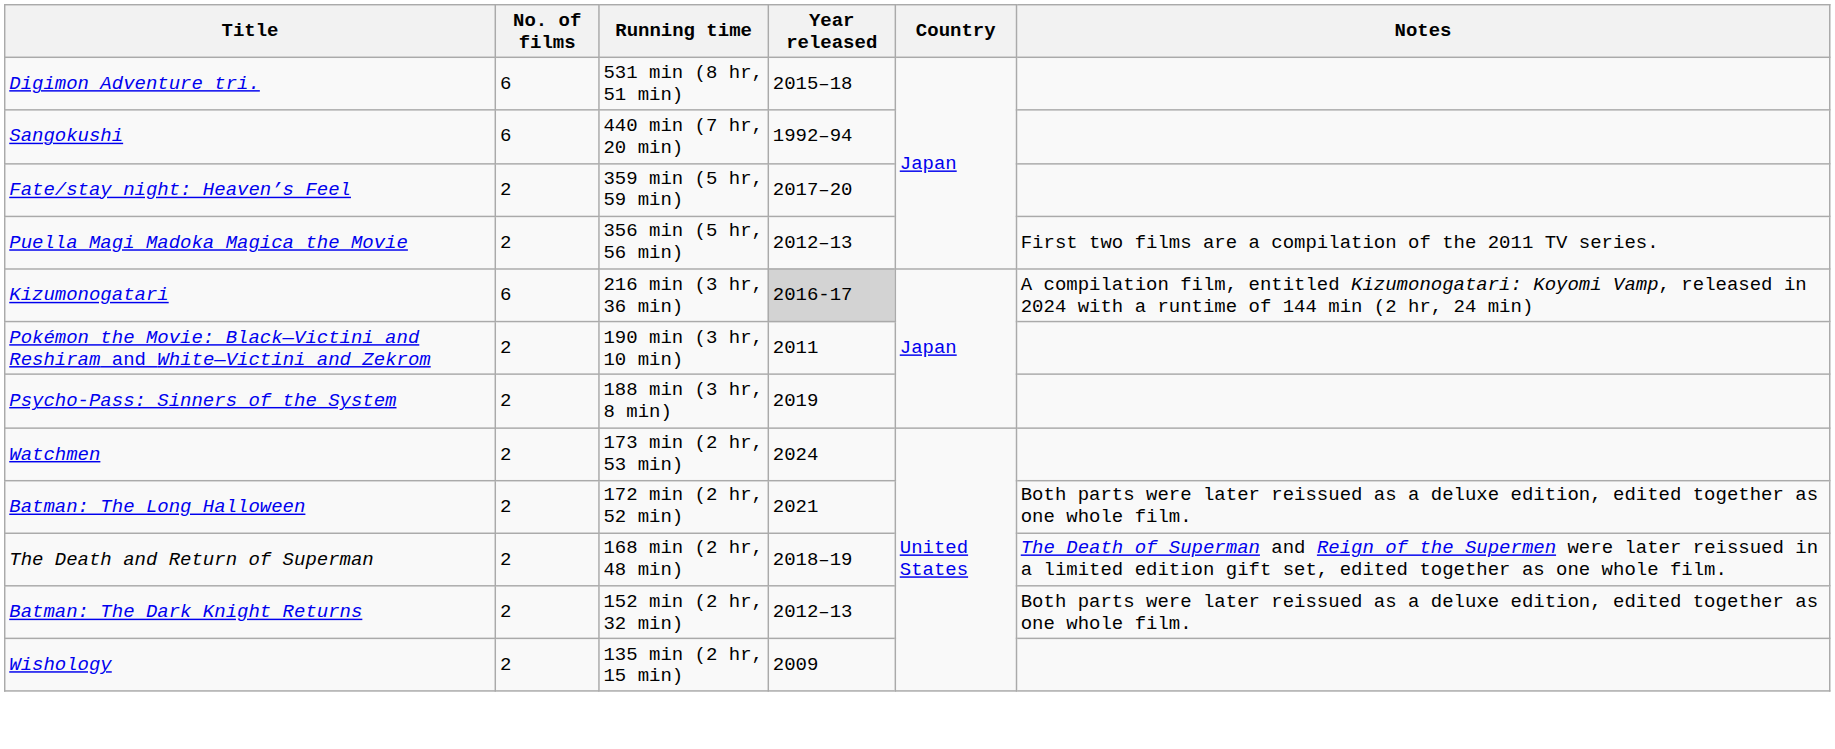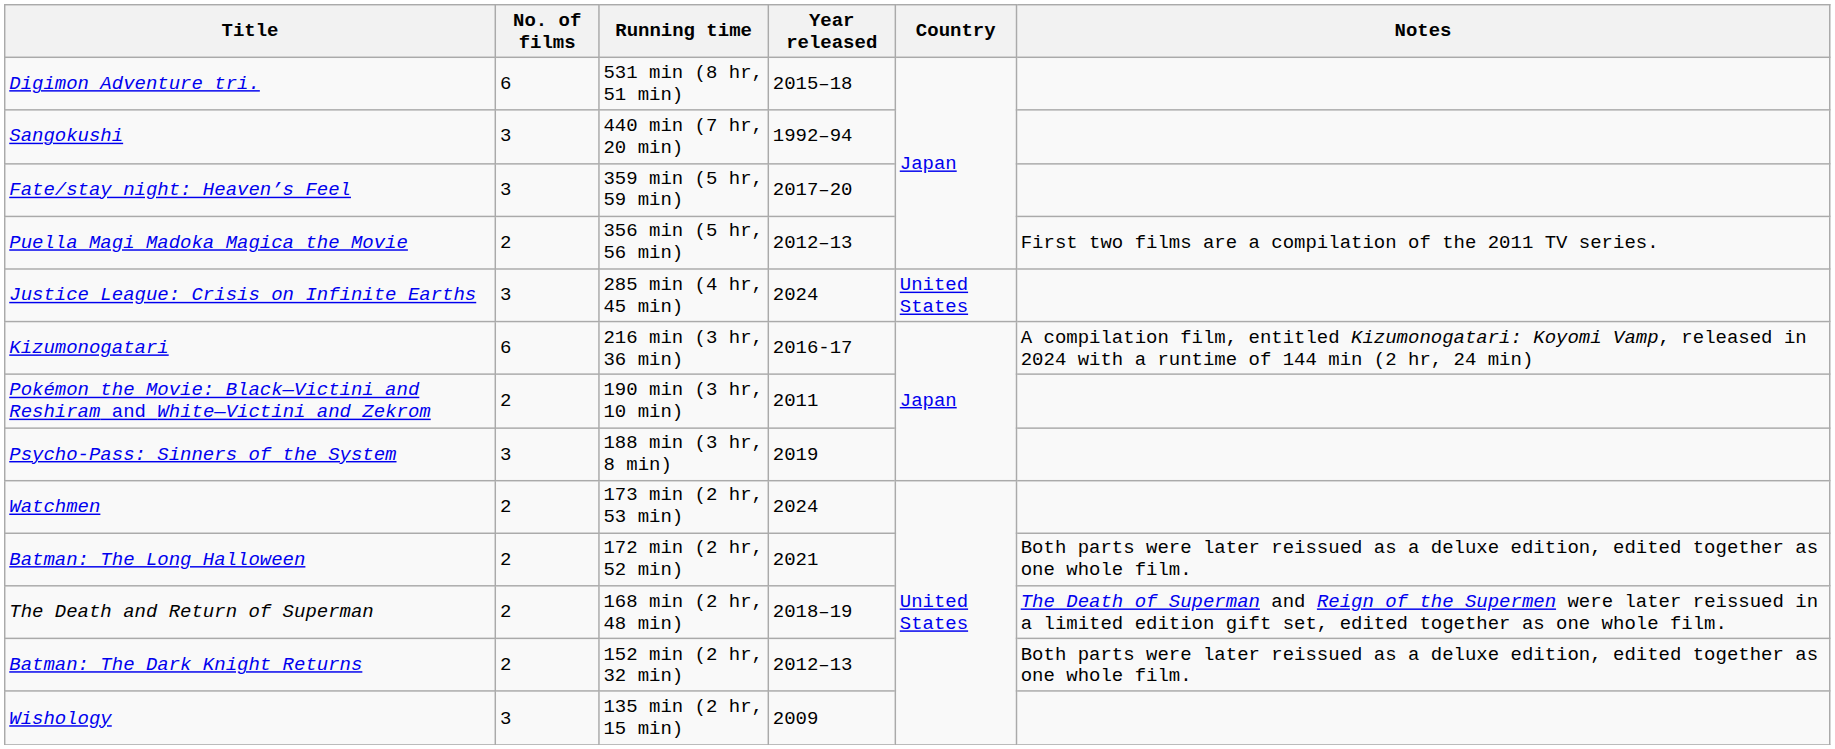 <table class="wikitable sortable static-row-numbers static-row-header-hash">
 <tr>
 <th>Title</th>
 <th>No. of films</th>
 <th>Running time</th>
 <th>Year released</th>
 <th>Country</th>
 <th>Notes</th>
 </tr>
 <tr>
 <td><em><a href='#'>Digimon Adventure tri.</a></em></td>
 <td>6</td>
 <td>531 min (8 hr, 51 min)</td>
 <td>2015–18</td>
 <td rowspan="4"> <a href='#'>Japan</a></td>
 <td></td>
 </tr>
 <tr>
 <td><em><a href='#'>Sangokushi</a></em> </td>
-<td>6</td>
+<td>3</td>
 <td>440 min (7 hr, 20 min)</td>
 <td>1992–94</td>
 <td></td>
 </tr>
 <tr>
 <td><em><a href='#'>Fate/stay night: Heaven’s Feel</a></em></td>
-<td>2</td>
+<td>3</td>
 <td>359 min (5 hr, 59 min)</td>
 <td>2017–20</td>
 <td></td>
 </tr>
 <tr>
 <td><em><a href='#'>Puella Magi Madoka Magica the Movie</a></em></td>
 <td>2</td>
 <td>356 min (5 hr, 56 min)</td>
 <td>2012–13</td>
 <td>First two films are a compilation of the 2011 TV series.</td>
 </tr>
 <tr>
+<td><em><a href='#'>Justice League: Crisis on Infinite Earths</a></em></td>
+<td>3</td>
+<td>285 min (4 hr, 45 min)</td>
+<td>2024</td>
+<td rowspan="1"> <a href='#'>United States</a></td>
+<td></td>
+</tr>
+<tr>
 <td><em><a href='#'>Kizumonogatari</a></em></td>
 <td>6</td>
 <td>216 min (3 hr, 36 min)</td>
-<td style="background: lightgrey;">2016-17</td>
+<td>2016-17</td>
 <td rowspan="3"> <a href='#'>Japan</a></td>
 <td>A compilation film, entitled <em>Kizumonogatari: Koyomi Vamp</em>, released in 2024 with a runtime of 144 min (2 hr, 24 min)</td>
 </tr>
 <tr>
 <td><a href='#'><em>Pokémon the Movie: Black—Victini and Reshiram</em> and <em>White—Victini and Zekrom</em></a></td>
 <td>2</td>
 <td>190 min (3 hr, 10 min)</td>
 <td>2011</td>
 <td></td>
 </tr>
 <tr>
 <td><em><a href='#'>Psycho-Pass: Sinners of the System</a></em></td>
-<td>2</td>
+<td>3</td>
 <td>188 min (3 hr, 8 min)</td>
 <td>2019</td>
 <td></td>
 </tr>
 <tr>
 <td><em><a href='#'>Watchmen</a></em></td>
 <td>2</td>
 <td>173 min (2 hr, 53 min)</td>
 <td>2024</td>
 <td rowspan="5"> <a href='#'>United States</a></td>
 <td></td>
 </tr>
 <tr>
 <td><em><a href='#'>Batman: The Long Halloween</a></em></td>
 <td>2</td>
 <td>172 min (2 hr, 52 min)</td>
 <td>2021</td>
 <td>Both parts were later reissued as a deluxe edition, edited together as one whole film.</td>
 </tr>
 <tr>
 <td><em>The Death and Return of Superman</em></td>
 <td>2</td>
 <td>168 min (2 hr, 48 min)</td>
 <td>2018–19</td>
 <td><em><a href='#'>The Death of Superman</a></em> and <em><a href='#'>Reign of the Supermen</a></em> were later reissued in a limited edition gift set, edited together as one whole film.</td>
 </tr>
 <tr>
 <td><em><a href='#'>Batman: The Dark Knight Returns</a></em></td>
 <td>2</td>
 <td>152 min (2 hr, 32 min)</td>
 <td>2012–13</td>
 <td>Both parts were later reissued as a deluxe edition, edited together as one whole film.</td>
 </tr>
 <tr>
 <td><em><a href='#'>Wishology</a></em></td>
-<td>2</td>
+<td>3</td>
 <td>135 min (2 hr, 15 min)</td>
 <td>2009</td>
 <td></td>
 </tr>
 </table>
